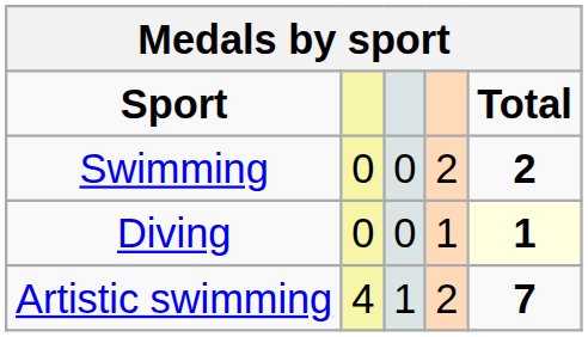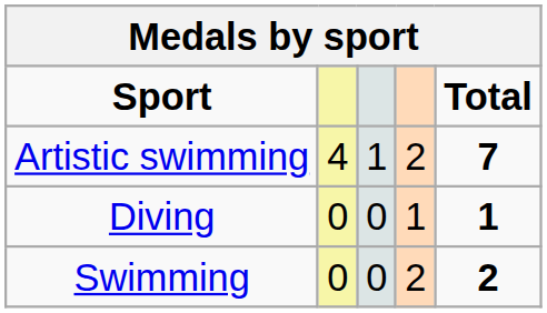 <table class="wikitable" style="font-size:95%">
 <tr style="background:#efefef;">
 <th colspan=5><strong>Medals by sport</strong></th>
 </tr>
 <tr align=center>
 <td><strong>Sport</strong></td>
 <td bgcolor=#f7f6a8></td>
 <td bgcolor=#dce5e5></td>
 <td bgcolor=#ffdab9></td>
 <td><strong>Total</strong></td>
 </tr>
 <tr align=center>
+<td><a href='#'>Artistic swimming</a></td>
+<td style="background:#F7F6A8;">4</td>
+<td style="background:#DCE5E5;">1</td>
+<td style="background:#FFDAB9;">2</td>
+<td><strong>7</strong></td>
+</tr>
+<tr align=center>
+<td><a href='#'>Diving</a></td>
+<td style="background:#F7F6A8;">0</td>
+<td style="background:#DCE5E5;">0</td>
+<td style="background:#FFDAB9;">1</td>
+<td><strong>1</strong></td>
+</tr>
+<tr align=center>
 <td><a href='#'>Swimming</a></td>
 <td style="background:#F7F6A8;">0</td>
 <td style="background:#DCE5E5;">0</td>
 <td style="background:#FFDAB9;">2</td>
 <td><strong>2</strong></td>
 </tr>
-<tr align=center>
-<td><a href='#'>Diving</a></td>
-<td style="background:#F7F6A8;">0</td>
-<td style="background:#DCE5E5;">0</td>
-<td style="background:#FFDAB9;">1</td>
-<td style="background: lightyellow;"><strong>1</strong></td>
-</tr>
-<tr align=center>
-<td><a href='#'>Artistic swimming</a></td>
-<td style="background:#F7F6A8;">4</td>
-<td style="background:#DCE5E5;">1</td>
-<td style="background:#FFDAB9;">2</td>
-<td><strong>7</strong></td>
-</tr>
 </table>
